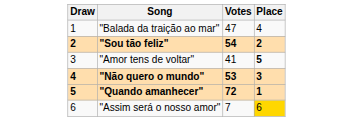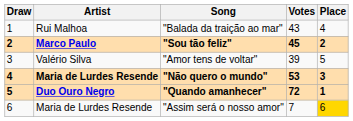 <table class="sortable wikitable" style="margin: 1em auto 1em auto">
 <tr>
 <th>Draw</th>
+<th>Artist</th>
 <th>Song</th>
 <th>Votes</th>
 <th>Place</th>
 </tr>
 <tr>
 <td>1</td>
+<td>Rui Malhoa</td>
 <td>"Balada da traição ao mar"</td>
-<td>47</td>
+<td>43</td>
 <td>4</td>
 </tr>
 <tr style="font-weight:bold; background:#FFDEAD;">
 <td>2</td>
+<td><a href='#'>Marco Paulo</a></td>
 <td>"Sou tão feliz"</td>
-<td>54</td>
+<td>45</td>
 <td>2</td>
 </tr>
 <tr>
 <td>3</td>
+<td>Valério Silva</td>
 <td>"Amor tens de voltar"</td>
-<td>41</td>
-<td><strong>5</strong></td>
+<td>39</td>
+<td>5</td>
 </tr>
 <tr style="font-weight:bold; background:#FFDEAD;">
 <td>4</td>
+<td>Maria de Lurdes Resende</td>
 <td>"Não quero o mundo"</td>
 <td>53</td>
 <td>3</td>
 </tr>
 <tr style="font-weight:bold; background:#FFDEAD;">
 <td>5</td>
+<td><a href='#'>Duo Ouro Negro</a></td>
 <td>"Quando amanhecer"</td>
 <td>72</td>
 <td>1</td>
 </tr>
 <tr>
 <td>6</td>
+<td>Maria de Lurdes Resende</td>
 <td>"Assim será o nosso amor"</td>
 <td>7</td>
 <td style="background: gold;">6</td>
 </tr>
 </table>
